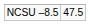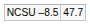 <table class="wikitable">
 <tr align="center">
 </tr>
 <tr align="center">
 <td>NCSU –8.5</td>
-<td>47.5</td>
+<td>47.7</td>
 </tr>
 </table>
